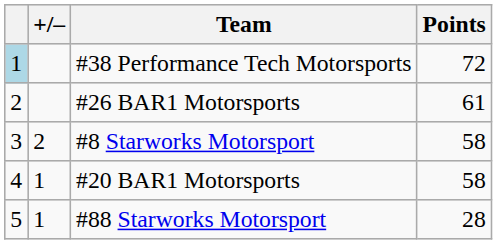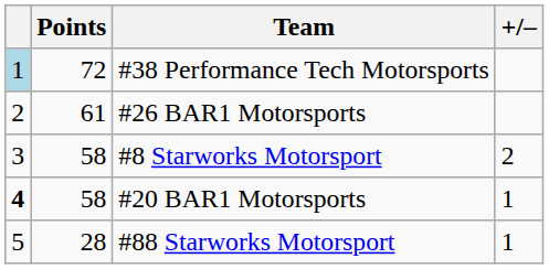 <table class="wikitable" style="font-size: 95%;">
 <tr>
 <th scope="col"></th>
+<th scope="col">Points</th>
+<th scope="col">Team</th>
 <th scope="col">+/–</th>
-<th scope="col">Team</th>
-<th scope="col">Points</th>
 </tr>
 <tr>
 <td align=center style="background: lightblue;">1</td>
+<td align=right>72</td>
+<td> #38 Performance Tech Motorsports</td>
 <td align="left"></td>
-<td> #38 Performance Tech Motorsports</td>
-<td align=right>72</td>
 </tr>
 <tr>
 <td align=center>2</td>
+<td align=right>61</td>
+<td> #26 BAR1 Motorsports</td>
 <td align="left"></td>
-<td> #26 BAR1 Motorsports</td>
-<td align=right>61</td>
 </tr>
 <tr>
 <td align=center>3</td>
+<td align=right>58</td>
+<td> #8 <a href='#'>Starworks Motorsport</a></td>
 <td align="left"> 2</td>
-<td> #8 <a href='#'>Starworks Motorsport</a></td>
-<td align=right>58</td>
 </tr>
 <tr>
-<td align=center>4</td>
+<td align=center><strong>4</strong></td>
+<td align=right>58</td>
+<td> #20 BAR1 Motorsports</td>
 <td align="left"> 1</td>
-<td> #20 BAR1 Motorsports</td>
-<td align=right>58</td>
 </tr>
 <tr>
 <td align=center>5</td>
+<td align=right>28</td>
+<td> #88 <a href='#'>Starworks Motorsport</a></td>
 <td align="left"> 1</td>
-<td> #88 <a href='#'>Starworks Motorsport</a></td>
-<td align=right>28</td>
 </tr>
 </table>
